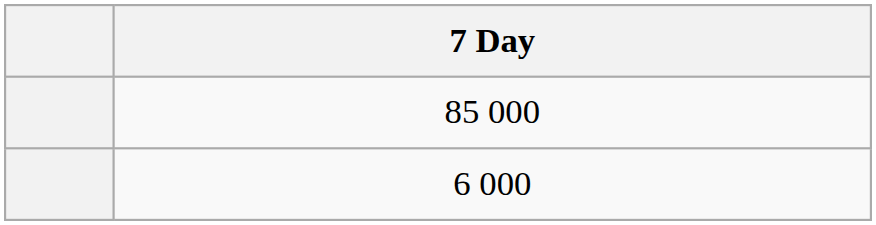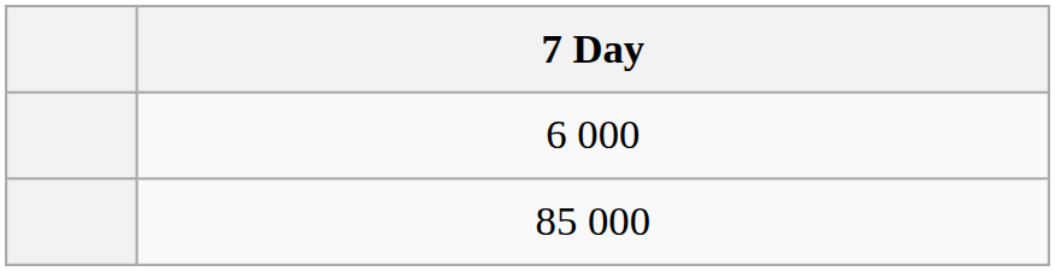 <table class="wikitable sortable" style="text-align:center; width:400px; height:100px;">
 <tr>
 <th></th>
 <th>7 Day</th>
 </tr>
 <tr>
 <th scope="row"></th>
-<td>85 000</td>
+<td>6 000</td>
 </tr>
 <tr>
 <th scope="row"></th>
-<td>6 000</td>
+<td>85 000</td>
 </tr>
 </table>
